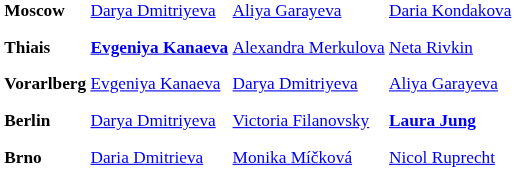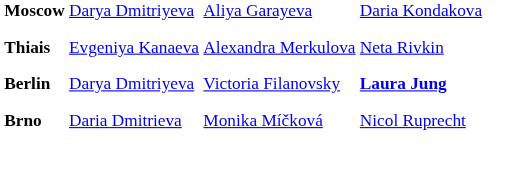 <table>
 <tr>
 <th scope=row style="text-align:left">Moscow</th>
 <td style="height:30px;"> <a href='#'>Darya Dmitriyeva</a></td>
 <td style="height:30px;"> <a href='#'>Aliya Garayeva</a></td>
 <td style="height:30px;"> <a href='#'>Daria Kondakova</a></td>
 </tr>
 <tr>
 <th scope=row style="text-align:left">Thiais</th>
-<td style="height:30px;"><strong> <a href='#'>Evgeniya Kanaeva</a></strong></td>
+<td style="height:30px;"> <a href='#'>Evgeniya Kanaeva</a></td>
 <td style="height:30px;"> <a href='#'>Alexandra Merkulova</a></td>
 <td style="height:30px;"> <a href='#'>Neta Rivkin</a></td>
-</tr>
-<tr>
-<th scope=row style="text-align:left">Vorarlberg</th>
-<td style="height:30px;"> <a href='#'>Evgeniya Kanaeva</a></td>
-<td style="height:30px;"> <a href='#'>Darya Dmitriyeva</a></td>
-<td style="height:30px;"> <a href='#'>Aliya Garayeva</a></td>
 </tr>
 <tr>
 <th scope=row style="text-align:left">Berlin</th>
 <td style="height:30px;"> <a href='#'>Darya Dmitriyeva</a></td>
 <td style="height:30px;"> <a href='#'>Victoria Filanovsky</a></td>
 <td style="height:30px;"><strong> <a href='#'>Laura Jung</a></strong></td>
 </tr>
 <tr>
 <th scope=row style="text-align:left">Brno</th>
 <td style="height:30px;"> <a href='#'>Daria Dmitrieva</a></td>
 <td style="height:30px;"> <a href='#'>Monika Míčková</a></td>
 <td style="height:30px;"> <a href='#'>Nicol Ruprecht</a></td>
 </tr>
 <tr>
 </tr>
 </table>
